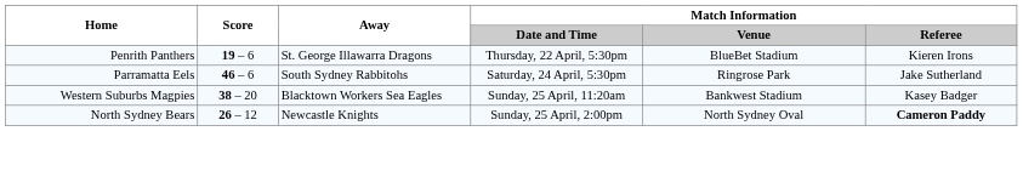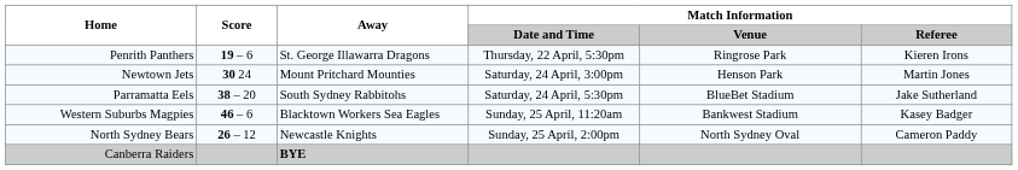 <table border="1" cellpadding="3" cellspacing="0" width="100%" style="border-collapse:collapse;  text-align:center;">
 <tr>
 <th rowspan="2" width="19%">Home</th>
 <th rowspan="2" width="8%">Score</th>
 <th rowspan="2" width="19%">Away</th>
 <th colspan="3">Match Information</th>
 </tr>
 <tr bgcolor="#CCCCCC">
 <th width="17%">Date and Time</th>
 <th width="22%">Venue</th>
 <th width="50%">Referee</th>
 </tr>
 <tr style="text-align:center; background:#f5faff;">
 <td align="right">Penrith Panthers </td>
 <td><strong>19</strong> – 6</td>
 <td align="left"> St. George Illawarra Dragons</td>
 <td>Thursday, 22 April, 5:30pm</td>
-<td>BlueBet Stadium</td>
+<td>Ringrose Park</td>
 <td>Kieren Irons</td>
 </tr>
 <tr style="text-align:center; background:#f5faff;">
+<td align="right">Newtown Jets </td>
+<td><strong>30</strong> 24</td>
+<td align="left"> Mount Pritchard Mounties</td>
+<td>Saturday, 24 April, 3:00pm</td>
+<td>Henson Park</td>
+<td>Martin Jones</td>
+</tr>
+<tr style="text-align:center; background:#f5faff;">
 <td align="right">Parramatta Eels </td>
-<td><strong>46</strong> – 6</td>
+<td><strong>38</strong> – 20</td>
 <td align="left"> South Sydney Rabbitohs</td>
 <td>Saturday, 24 April, 5:30pm</td>
-<td>Ringrose Park</td>
+<td>BlueBet Stadium</td>
 <td>Jake Sutherland</td>
 </tr>
 <tr style="text-align:center; background:#f5faff;">
 <td align="right">Western Suburbs Magpies </td>
-<td><strong>38</strong> – 20</td>
+<td><strong>46</strong> – 6</td>
 <td align="left"> Blacktown Workers Sea Eagles</td>
 <td>Sunday, 25 April, 11:20am</td>
 <td>Bankwest Stadium</td>
 <td>Kasey Badger</td>
 </tr>
 <tr style="text-align:center; background:#f5faff;">
 <td align="right">North Sydney Bears </td>
 <td><strong>26</strong> – 12</td>
 <td align="left"> Newcastle Knights</td>
 <td>Sunday, 25 April, 2:00pm</td>
 <td>North Sydney Oval</td>
-<td><strong>Cameron Paddy</strong></td>
+<td>Cameron Paddy</td>
+</tr>
+<tr style="text-align:center; background:#CCCCCC;">
+<td align="right">Canberra Raiders </td>
+<td></td>
+<td align="left"><strong>BYE</strong></td>
+<td></td>
+<td></td>
+<td></td>
 </tr>
 </table>
